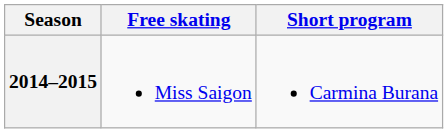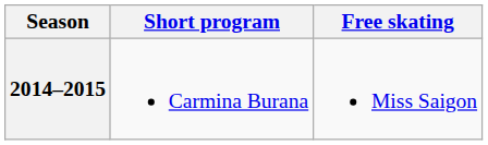 <table class="wikitable" style="text-align:center">
 <tr>
 <th>Season</th>
+<th><a href='#'>Short program</a></th>
 <th><a href='#'>Free skating</a></th>
-<th><a href='#'>Short program</a></th>
 </tr>
 <tr>
 <th>2014–2015 <br> </th>
+<td><br><ul><li><a href='#'>Carmina Burana</a> <br></li></ul></td>
 <td><br><ul><li><a href='#'>Miss Saigon</a> <br></li></ul></td>
-<td><br><ul><li><a href='#'>Carmina Burana</a> <br></li></ul></td>
 </tr>
 </table>
